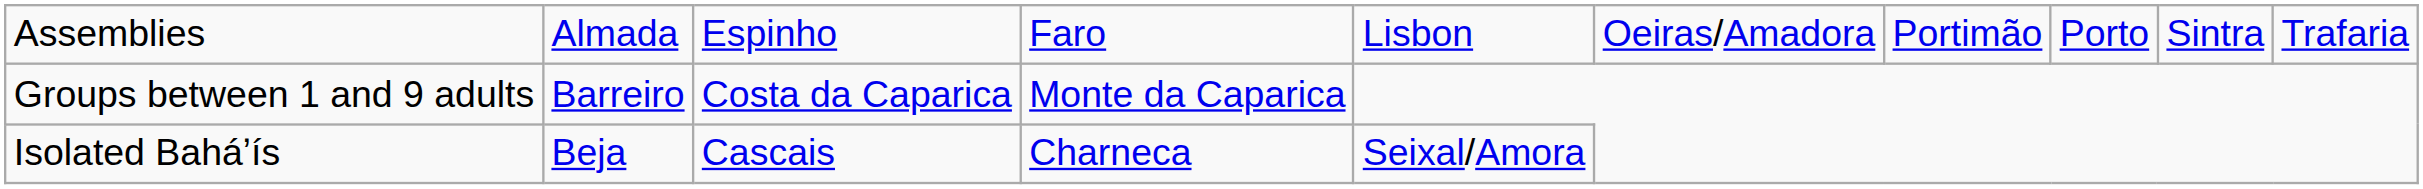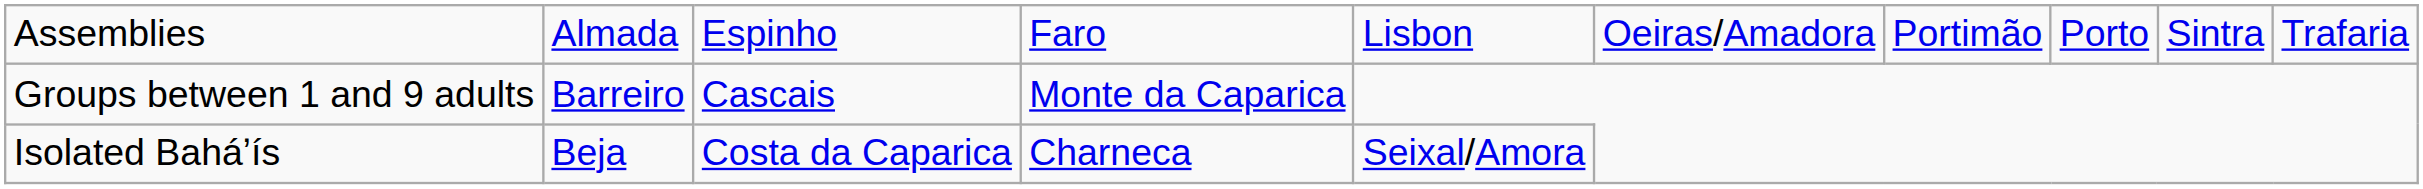 <table class="wikitable">
 <tr>
 <td>Assemblies</td>
 <td><a href='#'>Almada</a></td>
 <td><a href='#'>Espinho</a></td>
 <td><a href='#'>Faro</a></td>
 <td><a href='#'>Lisbon</a></td>
 <td><a href='#'>Oeiras</a>/<a href='#'>Amadora</a></td>
 <td><a href='#'>Portimão</a></td>
 <td><a href='#'>Porto</a></td>
 <td><a href='#'>Sintra</a></td>
 <td><a href='#'>Trafaria</a></td>
 </tr>
 <tr>
 <td>Groups between 1 and 9 adults</td>
 <td><a href='#'>Barreiro</a></td>
-<td><a href='#'>Costa da Caparica</a></td>
+<td><a href='#'>Cascais</a></td>
 <td><a href='#'>Monte da Caparica</a></td>
 </tr>
 <tr>
 <td>Isolated Baháʼís</td>
 <td><a href='#'>Beja</a></td>
-<td><a href='#'>Cascais</a></td>
+<td><a href='#'>Costa da Caparica</a></td>
 <td><a href='#'>Charneca</a></td>
 <td><a href='#'>Seixal</a>/<a href='#'>Amora</a></td>
 </tr>
 </table>
